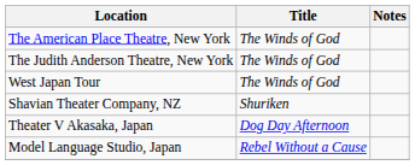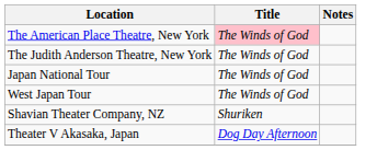 <table class="wikitable">
 <tr>
 <th>Location</th>
 <th>Title</th>
 <th>Notes</th>
 </tr>
 <tr>
 <td><a href='#'>The American Place Theatre</a>, New York</td>
+<td style="background: pink;"><em>The Winds of God</em></td>
+<td></td>
+</tr>
+<tr>
+<td>The Judith Anderson Theatre, New York</td>
 <td><em>The Winds of God</em></td>
 <td></td>
 </tr>
 <tr>
-<td>The Judith Anderson Theatre, New York</td>
+<td>Japan National Tour</td>
 <td><em>The Winds of God</em></td>
 <td></td>
 </tr>
 <tr>
 <td>West Japan Tour</td>
 <td><em>The Winds of God</em></td>
 <td></td>
 </tr>
 <tr>
 <td>Shavian Theater Company, NZ</td>
 <td><em>Shuriken</em></td>
 <td></td>
 </tr>
 <tr>
 <td>Theater V Akasaka, Japan</td>
 <td><em><a href='#'>Dog Day Afternoon</a></em></td>
 <td></td>
 </tr>
 <tr>
-<td>Model Language Studio, Japan</td>
-<td><em><a href='#'>Rebel Without a Cause</a></em></td>
-<td></td>
-</tr>
-<tr>
 </tr>
 </table>
